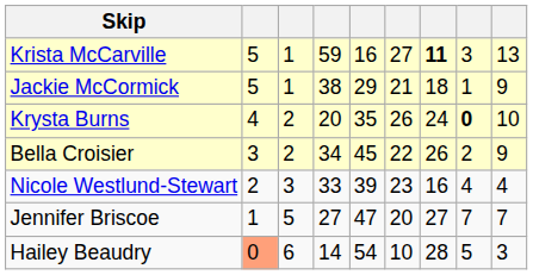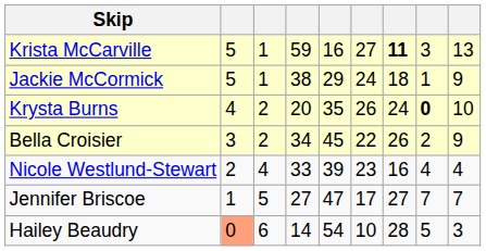 <table class=wikitable>
 <tr>
 <th width=175>Skip</th>
 <th width=20></th>
 <th width=20></th>
 <th width=20></th>
 <th width=20></th>
 <th width=20></th>
 <th width=20></th>
 <th width=20></th>
 <th width=20></th>
 </tr>
 <tr bgcolor=#ffffcc>
 <td><a href='#'>Krista McCarville</a></td>
 <td>5</td>
 <td>1</td>
 <td>59</td>
 <td>16</td>
 <td>27</td>
 <td><strong>11</strong></td>
 <td>3</td>
 <td>13</td>
 </tr>
 <tr bgcolor=#ffffcc>
 <td><a href='#'>Jackie McCormick</a></td>
 <td>5</td>
 <td>1</td>
 <td>38</td>
 <td>29</td>
-<td>21</td>
+<td>24</td>
 <td>18</td>
 <td>1</td>
 <td>9</td>
 </tr>
 <tr bgcolor=#ffffcc>
 <td><a href='#'>Krysta Burns</a></td>
 <td>4</td>
 <td>2</td>
 <td>20</td>
 <td>35</td>
 <td>26</td>
 <td>24</td>
 <td><strong>0</strong></td>
 <td>10</td>
 </tr>
 <tr bgcolor=#ffffcc>
 <td>Bella Croisier</td>
 <td>3</td>
 <td>2</td>
 <td>34</td>
 <td>45</td>
 <td>22</td>
 <td>26</td>
 <td>2</td>
 <td>9</td>
 </tr>
 <tr>
 <td><a href='#'>Nicole Westlund-Stewart</a></td>
 <td>2</td>
-<td>3</td>
+<td>4</td>
 <td>33</td>
 <td>39</td>
 <td>23</td>
 <td>16</td>
 <td>4</td>
 <td>4</td>
 </tr>
 <tr>
 <td>Jennifer Briscoe</td>
 <td>1</td>
 <td>5</td>
 <td>27</td>
 <td>47</td>
-<td>20</td>
+<td>17</td>
 <td>27</td>
 <td>7</td>
 <td>7</td>
 </tr>
 <tr>
 <td>Hailey Beaudry</td>
 <td style="background: lightsalmon;">0</td>
 <td>6</td>
 <td>14</td>
 <td>54</td>
 <td>10</td>
 <td>28</td>
 <td>5</td>
 <td>3</td>
 </tr>
 </table>
